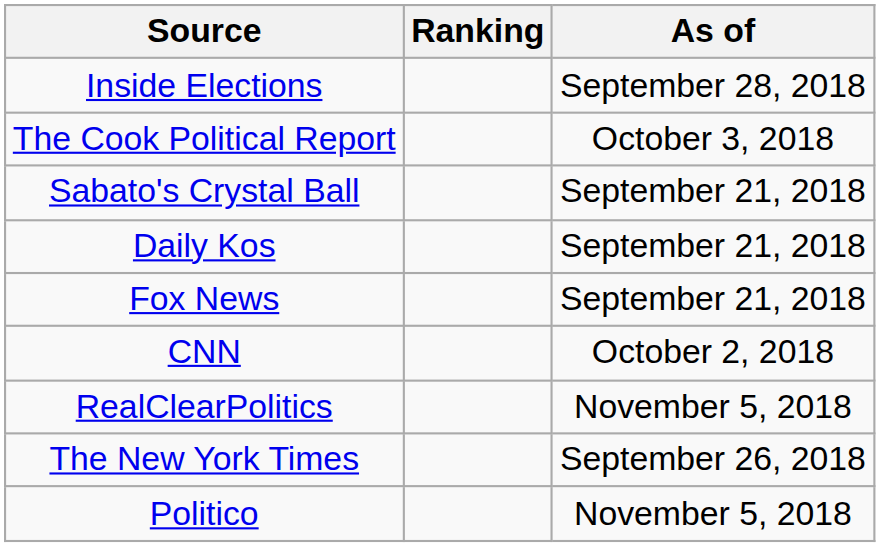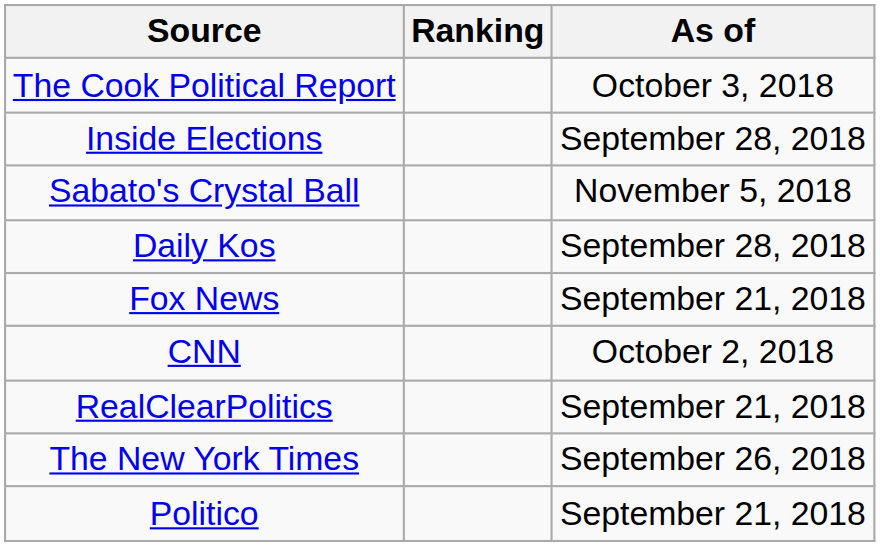 <table class="wikitable" style="text-align:center">
 <tr>
 <th>Source</th>
 <th>Ranking</th>
 <th>As of</th>
 </tr>
 <tr>
+<td><a href='#'>The Cook Political Report</a></td>
+<td></td>
+<td>October 3, 2018</td>
+</tr>
+<tr>
 <td><a href='#'>Inside Elections</a></td>
 <td></td>
 <td>September 28, 2018</td>
 </tr>
 <tr>
-<td><a href='#'>The Cook Political Report</a></td>
-<td></td>
-<td>October 3, 2018</td>
-</tr>
-<tr>
 <td><a href='#'>Sabato's Crystal Ball</a></td>
 <td></td>
-<td>September 21, 2018</td>
+<td>November 5, 2018</td>
 </tr>
 <tr>
 <td><a href='#'>Daily Kos</a></td>
 <td></td>
-<td>September 21, 2018</td>
+<td>September 28, 2018</td>
 </tr>
 <tr>
 <td><a href='#'>Fox News</a></td>
 <td></td>
 <td>September 21, 2018</td>
 </tr>
 <tr>
 <td><a href='#'>CNN</a></td>
 <td></td>
 <td>October 2, 2018</td>
 </tr>
 <tr>
 <td><a href='#'>RealClearPolitics</a></td>
 <td></td>
-<td>November 5, 2018</td>
+<td>September 21, 2018</td>
 </tr>
 <tr>
 <td><a href='#'>The New York Times</a></td>
 <td></td>
 <td>September 26, 2018</td>
 </tr>
 <tr>
 <td><a href='#'>Politico</a></td>
 <td></td>
-<td>November 5, 2018</td>
+<td>September 21, 2018</td>
 </tr>
 </table>
